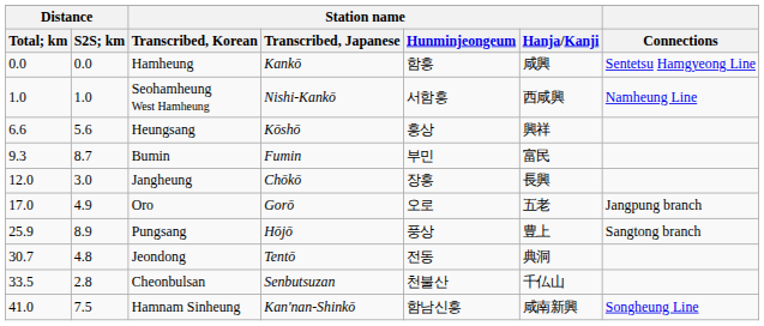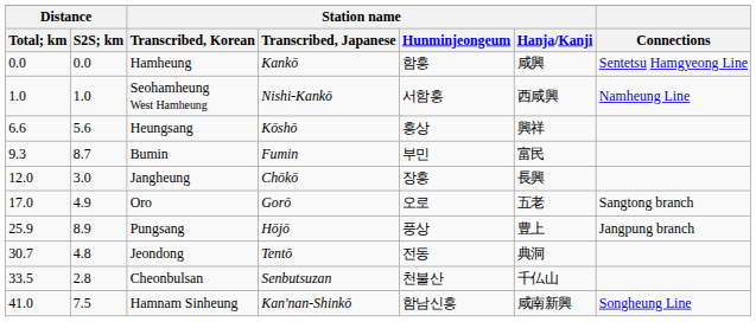 <table class="wikitable" style="font-size:90%;">
 <tr>
 </tr>
 <tr>
 <th colspan="2">Distance</th>
 <th colspan="4">Station name</th>
 <th colspan="3"></th>
 </tr>
 <tr>
 <th>Total; km</th>
 <th>S2S; km</th>
 <th>Transcribed, Korean</th>
 <th>Transcribed, Japanese</th>
 <th><a href='#'>Hunminjeongeum</a></th>
 <th><a href='#'>Hanja</a>/<a href='#'>Kanji</a></th>
 <th>Connections</th>
 </tr>
 <tr>
 <td>0.0</td>
 <td>0.0</td>
 <td>Hamheung</td>
 <td><em>Kankō</em></td>
 <td>함흥</td>
 <td>咸興</td>
 <td><a href='#'>Sentetsu</a> <a href='#'>Hamgyeong Line</a></td>
 </tr>
 <tr>
 <td>1.0</td>
 <td>1.0</td>
 <td>Seohamheung<br><small>West Hamheung</small></td>
 <td><em>Nishi-Kankō</em></td>
 <td>서함흥</td>
 <td>西咸興</td>
 <td><a href='#'>Namheung Line</a></td>
 </tr>
 <tr>
 <td>6.6</td>
 <td>5.6</td>
 <td>Heungsang</td>
 <td><em>Kōshō</em></td>
 <td>흥상</td>
 <td>興祥</td>
 <td></td>
 </tr>
 <tr>
 <td>9.3</td>
 <td>8.7</td>
 <td>Bumin</td>
 <td><em>Fumin</em></td>
 <td>부민</td>
 <td>富民</td>
 <td></td>
 </tr>
 <tr>
 <td>12.0</td>
 <td>3.0</td>
 <td>Jangheung</td>
 <td><em>Chōkō</em></td>
 <td>장흥</td>
 <td>長興</td>
 <td></td>
 </tr>
 <tr>
 <td>17.0</td>
 <td>4.9</td>
 <td>Oro</td>
 <td><em>Gorō</em></td>
 <td>오로</td>
 <td>五老</td>
-<td>Jangpung branch</td>
+<td>Sangtong branch</td>
 </tr>
 <tr>
 <td>25.9</td>
 <td>8.9</td>
 <td>Pungsang</td>
 <td><em>Hōjō</em></td>
 <td>풍상</td>
 <td>豊上</td>
-<td>Sangtong branch</td>
+<td>Jangpung branch</td>
 </tr>
 <tr>
 <td>30.7</td>
 <td>4.8</td>
 <td>Jeondong</td>
 <td><em>Tentō</em></td>
 <td>전동</td>
 <td>典洞</td>
 <td></td>
 </tr>
 <tr>
 <td>33.5</td>
 <td>2.8</td>
 <td>Cheonbulsan</td>
 <td><em>Senbutsuzan</em></td>
 <td>천불산</td>
 <td>千仏山</td>
 <td></td>
 </tr>
 <tr>
 <td>41.0</td>
 <td>7.5</td>
 <td>Hamnam Sinheung</td>
 <td><em>Kan'nan-Shinkō</em></td>
 <td>함남신흥</td>
 <td>咸南新興</td>
 <td><a href='#'>Songheung Line</a></td>
 </tr>
 </table>
